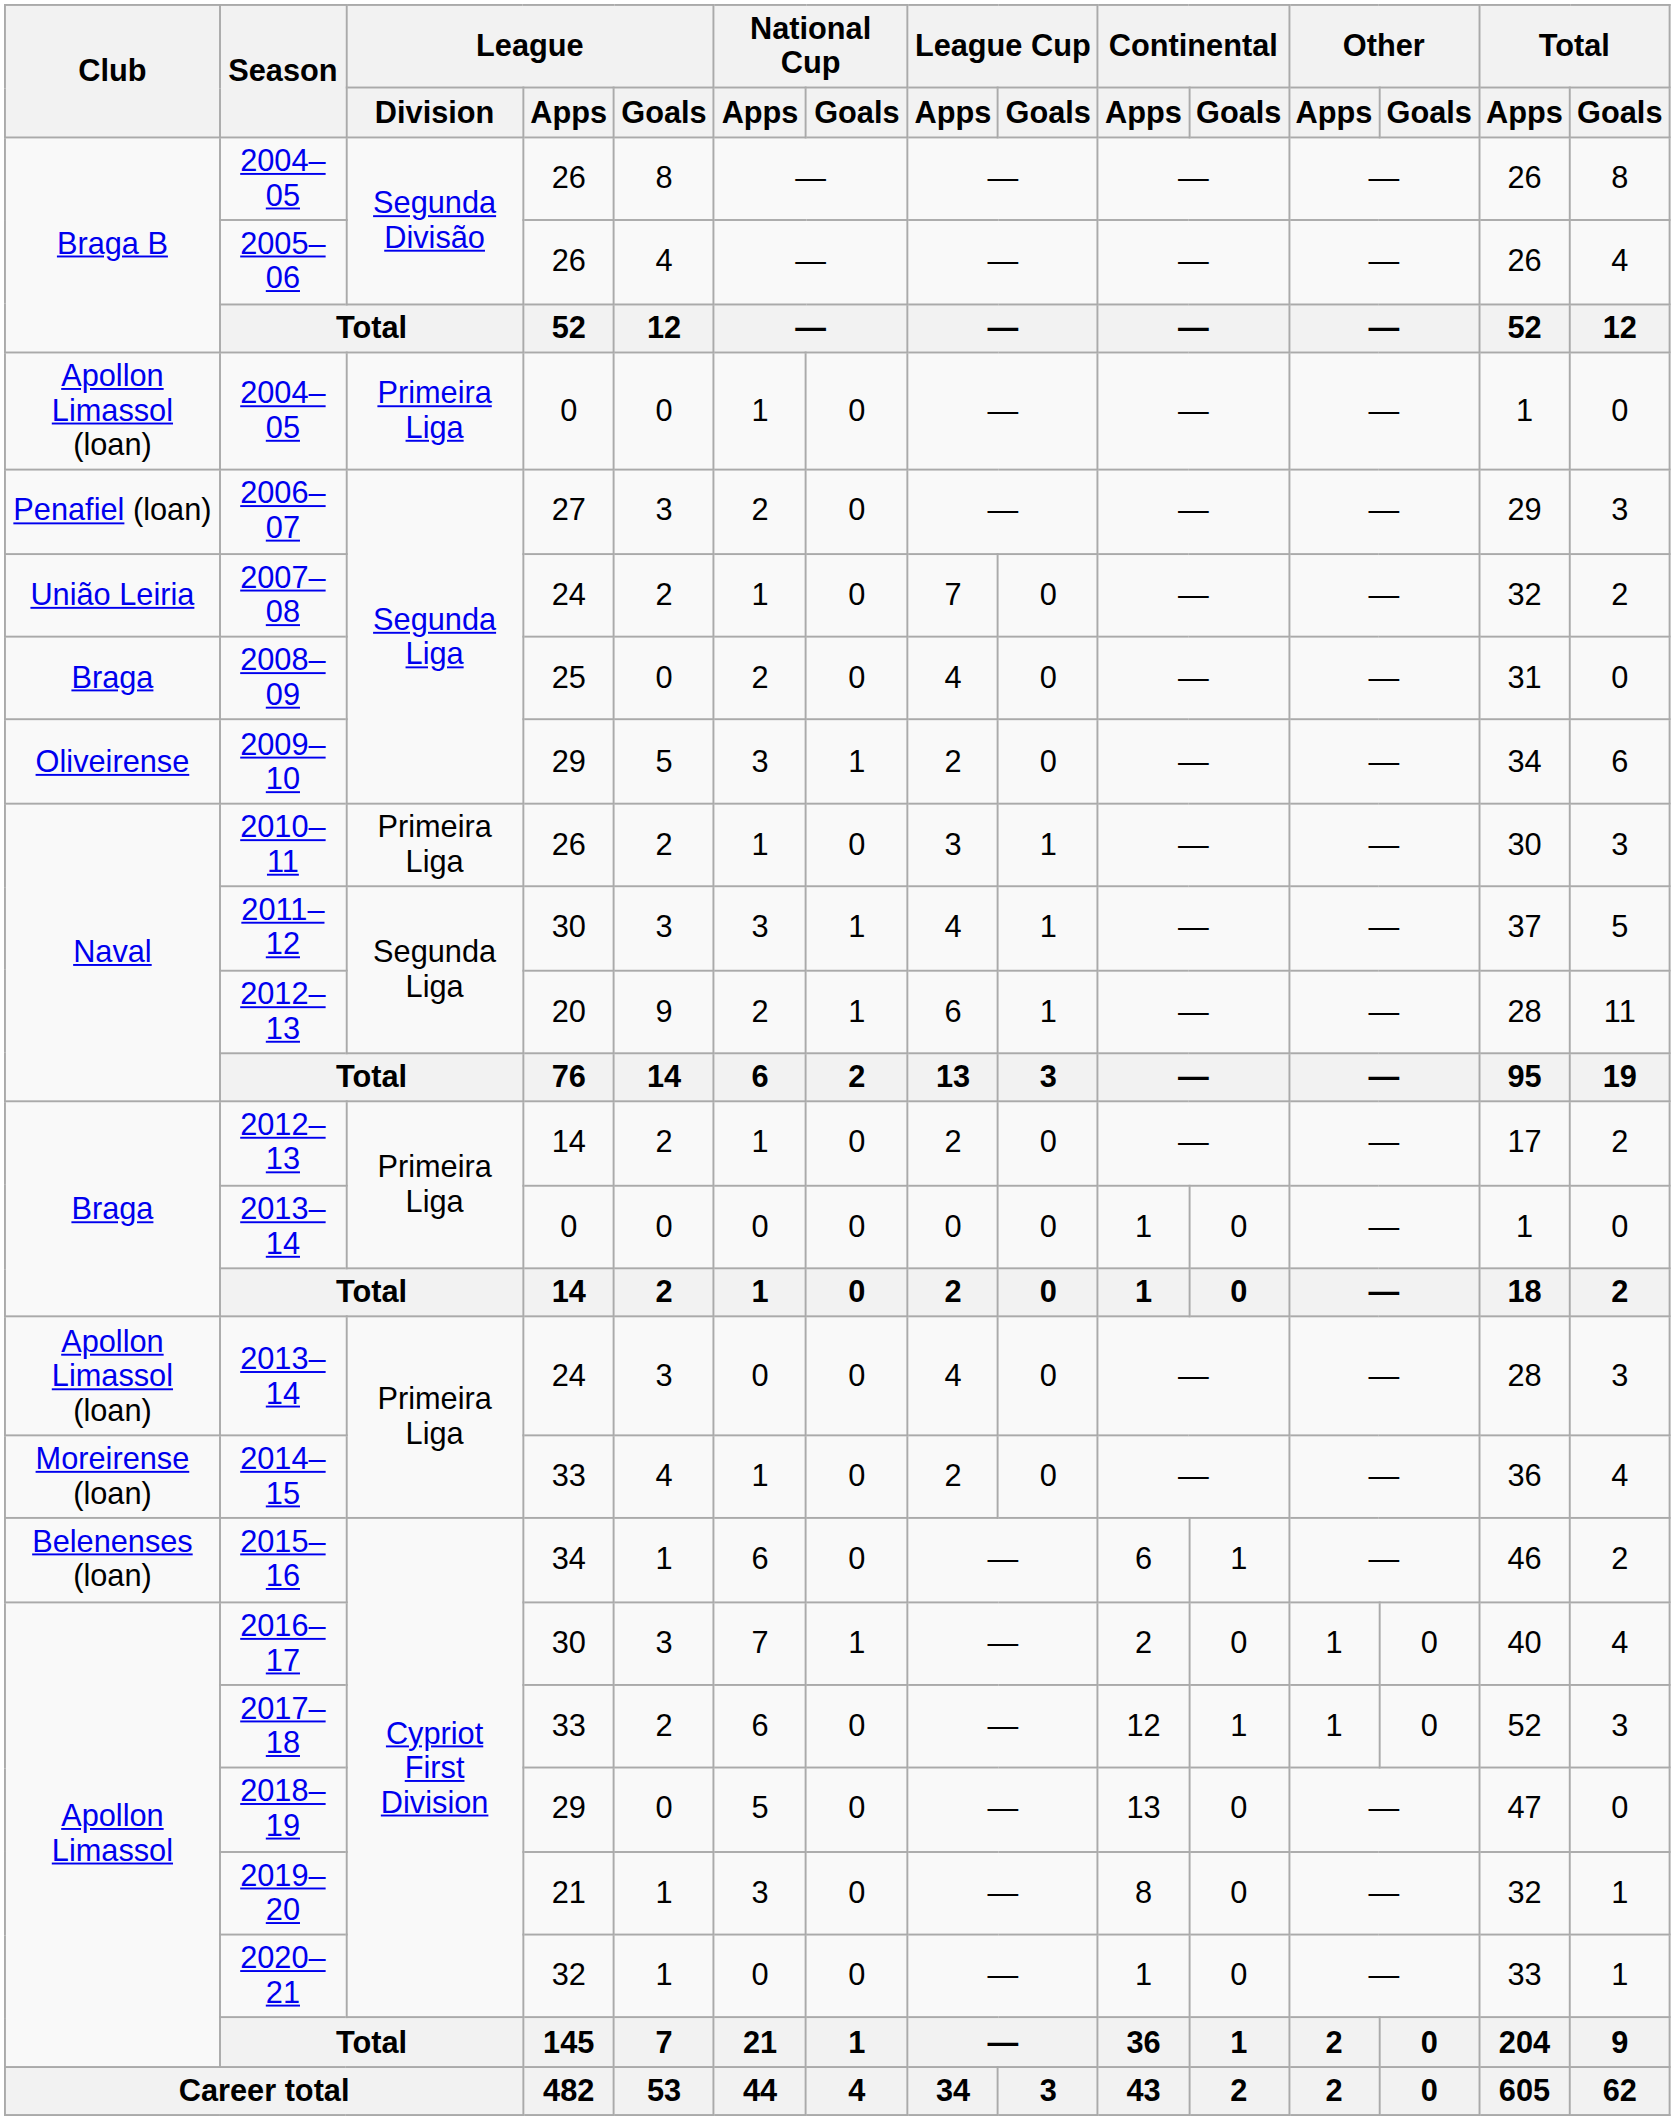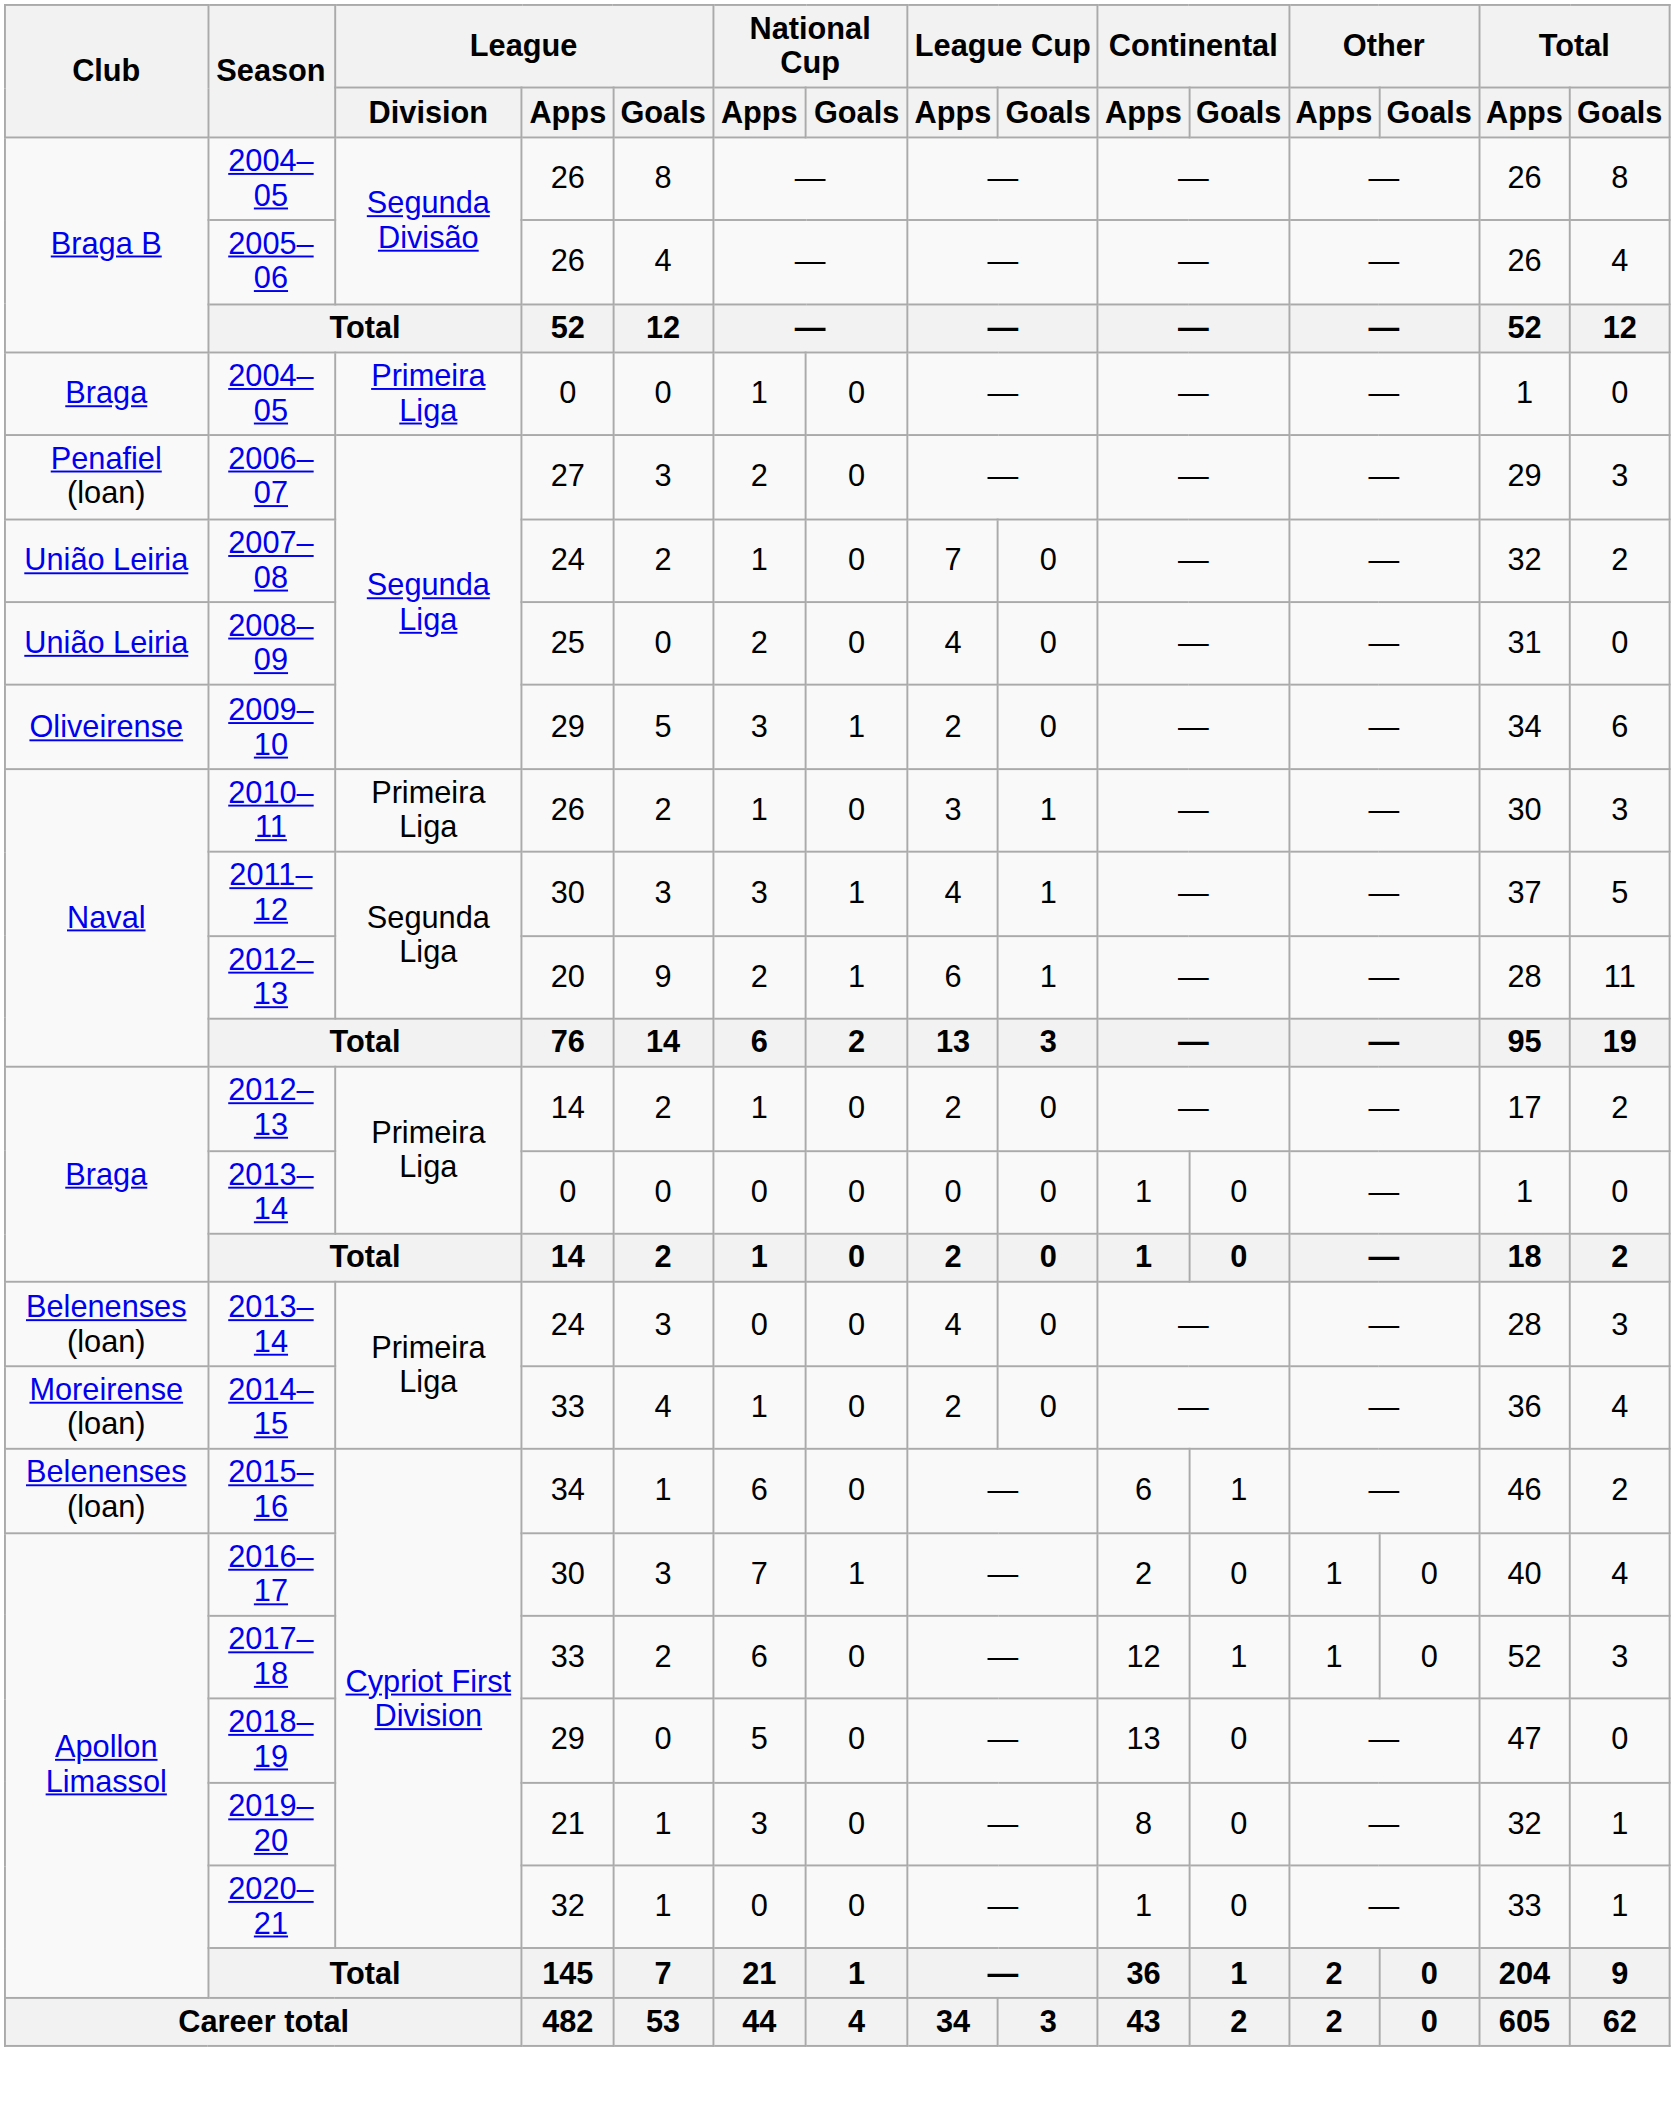 <table class="wikitable" style="text-align: center;">
 <tr>
 <th rowspan="2">Club</th>
 <th rowspan="2">Season</th>
 <th colspan="3">League</th>
 <th colspan="2">National Cup</th>
 <th colspan="2">League Cup</th>
 <th colspan="2">Continental</th>
 <th colspan="2">Other</th>
 <th colspan="2">Total</th>
 </tr>
 <tr>
 <th>Division</th>
 <th>Apps</th>
 <th>Goals</th>
 <th>Apps</th>
 <th>Goals</th>
 <th>Apps</th>
 <th>Goals</th>
 <th>Apps</th>
 <th>Goals</th>
 <th>Apps</th>
 <th>Goals</th>
 <th>Apps</th>
 <th>Goals</th>
 </tr>
 <tr>
 <td rowspan="3"><a href='#'>Braga B</a></td>
 <td><a href='#'>2004–05</a></td>
 <td rowspan="2"><a href='#'>Segunda Divisão</a></td>
 <td>26</td>
 <td>8</td>
 <td colspan="2">—</td>
 <td colspan="2">—</td>
 <td colspan="2">—</td>
 <td colspan="2">—</td>
 <td>26</td>
 <td>8</td>
 </tr>
 <tr>
 <td><a href='#'>2005–06</a></td>
 <td>26</td>
 <td>4</td>
 <td colspan="2">—</td>
 <td colspan="2">—</td>
 <td colspan="2">—</td>
 <td colspan="2">—</td>
 <td>26</td>
 <td>4</td>
 </tr>
 <tr>
 <th colspan="2">Total</th>
 <th>52</th>
 <th>12</th>
 <th colspan="2">—</th>
 <th colspan="2">—</th>
 <th colspan="2">—</th>
 <th colspan="2">—</th>
 <th>52</th>
 <th>12</th>
 </tr>
 <tr>
-<td><a href='#'>Apollon Limassol</a> (loan)</td>
+<td rowspan="1"><a href='#'>Braga</a></td>
 <td><a href='#'>2004–05</a></td>
 <td><a href='#'>Primeira Liga</a></td>
 <td>0</td>
 <td>0</td>
 <td>1</td>
 <td>0</td>
 <td colspan="2">—</td>
 <td colspan="2">—</td>
 <td colspan="2">—</td>
 <td>1</td>
 <td>0</td>
 </tr>
 <tr>
 <td rowspan="1"><a href='#'>Penafiel</a> (loan)</td>
 <td><a href='#'>2006–07</a></td>
 <td rowspan="4"><a href='#'>Segunda Liga</a></td>
 <td>27</td>
 <td>3</td>
 <td>2</td>
 <td>0</td>
 <td colspan="2">—</td>
 <td colspan="2">—</td>
 <td colspan="2">—</td>
 <td>29</td>
 <td>3</td>
 </tr>
 <tr>
 <td rowspan="1"><a href='#'>União Leiria</a></td>
 <td><a href='#'>2007–08</a></td>
 <td>24</td>
 <td>2</td>
 <td>1</td>
 <td>0</td>
 <td>7</td>
 <td>0</td>
 <td colspan="2">—</td>
 <td colspan="2">—</td>
 <td>32</td>
 <td>2</td>
 </tr>
 <tr>
-<td rowspan="1"><a href='#'>Braga</a></td>
+<td rowspan="1"><a href='#'>União Leiria</a></td>
 <td><a href='#'>2008–09</a></td>
 <td>25</td>
 <td>0</td>
 <td>2</td>
 <td>0</td>
 <td>4</td>
 <td>0</td>
 <td colspan="2">—</td>
 <td colspan="2">—</td>
 <td>31</td>
 <td>0</td>
 </tr>
 <tr>
 <td><a href='#'>Oliveirense</a></td>
 <td><a href='#'>2009–10</a></td>
 <td>29</td>
 <td>5</td>
 <td>3</td>
 <td>1</td>
 <td>2</td>
 <td>0</td>
 <td colspan="2">—</td>
 <td colspan="2">—</td>
 <td>34</td>
 <td>6</td>
 </tr>
 <tr>
 <td rowspan="4"><a href='#'>Naval</a></td>
 <td><a href='#'>2010–11</a></td>
 <td>Primeira Liga</td>
 <td>26</td>
 <td>2</td>
 <td>1</td>
 <td>0</td>
 <td>3</td>
 <td>1</td>
 <td colspan="2">—</td>
 <td colspan="2">—</td>
 <td>30</td>
 <td>3</td>
 </tr>
 <tr>
 <td><a href='#'>2011–12</a></td>
 <td rowspan="2">Segunda Liga</td>
 <td>30</td>
 <td>3</td>
 <td>3</td>
 <td>1</td>
 <td>4</td>
 <td>1</td>
 <td colspan="2">—</td>
 <td colspan="2">—</td>
 <td>37</td>
 <td>5</td>
 </tr>
 <tr>
 <td><a href='#'>2012–13</a></td>
 <td>20</td>
 <td>9</td>
 <td>2</td>
 <td>1</td>
 <td>6</td>
 <td>1</td>
 <td colspan="2">—</td>
 <td colspan="2">—</td>
 <td>28</td>
 <td>11</td>
 </tr>
 <tr>
 <th colspan="2">Total</th>
 <th>76</th>
 <th>14</th>
 <th>6</th>
 <th>2</th>
 <th>13</th>
 <th>3</th>
 <th colspan="2">—</th>
 <th colspan="2">—</th>
 <th>95</th>
 <th>19</th>
 </tr>
 <tr>
 <td rowspan="3"><a href='#'>Braga</a></td>
 <td><a href='#'>2012–13</a></td>
 <td rowspan="2">Primeira Liga</td>
 <td>14</td>
 <td>2</td>
 <td>1</td>
 <td>0</td>
 <td>2</td>
 <td>0</td>
 <td colspan="2">—</td>
 <td colspan="2">—</td>
 <td>17</td>
 <td>2</td>
 </tr>
 <tr>
 <td><a href='#'>2013–14</a></td>
 <td>0</td>
 <td>0</td>
 <td>0</td>
 <td>0</td>
 <td>0</td>
 <td>0</td>
 <td>1</td>
 <td>0</td>
 <td colspan="2">—</td>
 <td>1</td>
 <td>0</td>
 </tr>
 <tr>
 <th colspan="2">Total</th>
 <th>14</th>
 <th>2</th>
 <th>1</th>
 <th>0</th>
 <th>2</th>
 <th>0</th>
 <th>1</th>
 <th>0</th>
 <th colspan="2">—</th>
 <th>18</th>
 <th>2</th>
 </tr>
 <tr>
-<td><a href='#'>Apollon Limassol</a> (loan)</td>
+<td><a href='#'>Belenenses</a> (loan)</td>
 <td><a href='#'>2013–14</a></td>
 <td rowspan="2">Primeira Liga</td>
 <td>24</td>
 <td>3</td>
 <td>0</td>
 <td>0</td>
 <td>4</td>
 <td>0</td>
 <td colspan="2">—</td>
 <td colspan="2">—</td>
 <td>28</td>
 <td>3</td>
 </tr>
 <tr>
 <td><a href='#'>Moreirense</a> (loan)</td>
 <td><a href='#'>2014–15</a></td>
 <td>33</td>
 <td>4</td>
 <td>1</td>
 <td>0</td>
 <td>2</td>
 <td>0</td>
 <td colspan="2">—</td>
 <td colspan="2">—</td>
 <td>36</td>
 <td>4</td>
 </tr>
 <tr>
 <td><a href='#'>Belenenses</a> (loan)</td>
 <td><a href='#'>2015–16</a></td>
 <td rowspan="6"><a href='#'>Cypriot First Division</a></td>
 <td>34</td>
 <td>1</td>
 <td>6</td>
 <td>0</td>
 <td colspan="2">—</td>
 <td>6</td>
 <td>1</td>
 <td colspan="2">—</td>
 <td>46</td>
 <td>2</td>
 </tr>
 <tr>
 <td rowspan="6"><a href='#'>Apollon Limassol</a></td>
 <td><a href='#'>2016–17</a></td>
 <td>30</td>
 <td>3</td>
 <td>7</td>
 <td>1</td>
 <td colspan="2">—</td>
 <td>2</td>
 <td>0</td>
 <td>1</td>
 <td>0</td>
 <td>40</td>
 <td>4</td>
 </tr>
 <tr>
 <td><a href='#'>2017–18</a></td>
 <td>33</td>
 <td>2</td>
 <td>6</td>
 <td>0</td>
 <td colspan="2">—</td>
 <td>12</td>
 <td>1</td>
 <td>1</td>
 <td>0</td>
 <td>52</td>
 <td>3</td>
 </tr>
 <tr>
 <td><a href='#'>2018–19</a></td>
 <td>29</td>
 <td>0</td>
 <td>5</td>
 <td>0</td>
 <td colspan="2">—</td>
 <td>13</td>
 <td>0</td>
 <td colspan="2">—</td>
 <td>47</td>
 <td>0</td>
 </tr>
 <tr>
 <td><a href='#'>2019–20</a></td>
 <td>21</td>
 <td>1</td>
 <td>3</td>
 <td>0</td>
 <td colspan="2">—</td>
 <td>8</td>
 <td>0</td>
 <td colspan="2">—</td>
 <td>32</td>
 <td>1</td>
 </tr>
 <tr>
 <td><a href='#'>2020–21</a></td>
 <td>32</td>
 <td>1</td>
 <td>0</td>
 <td>0</td>
 <td colspan="2">—</td>
 <td>1</td>
 <td>0</td>
 <td colspan="2">—</td>
 <td>33</td>
 <td>1</td>
 </tr>
 <tr>
 <th colspan="2">Total</th>
 <th>145</th>
 <th>7</th>
 <th>21</th>
 <th>1</th>
 <th colspan="2">—</th>
 <th>36</th>
 <th>1</th>
 <th>2</th>
 <th>0</th>
 <th>204</th>
 <th>9</th>
 </tr>
 <tr>
 <th colspan="3">Career total</th>
 <th>482</th>
 <th>53</th>
 <th>44</th>
 <th>4</th>
 <th>34</th>
 <th>3</th>
 <th>43</th>
 <th>2</th>
 <th>2</th>
 <th>0</th>
 <th>605</th>
 <th>62</th>
 </tr>
 </table>
